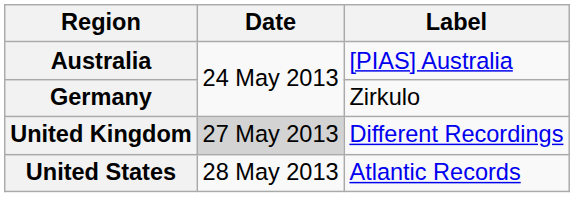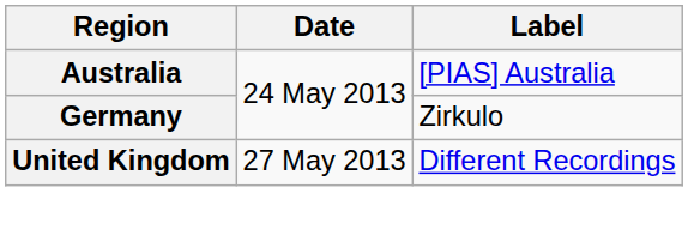 <table class="wikitable plainrowheaders">
 <tr>
 <th scope="col">Region</th>
 <th scope="col">Date</th>
 <th scope="col">Label</th>
 </tr>
 <tr>
 <th scope="row">Australia</th>
 <td rowspan="2">24 May 2013</td>
 <td><a href='#'>[PIAS] Australia</a></td>
 </tr>
 <tr>
 <th scope="row">Germany</th>
 <td>Zirkulo</td>
 </tr>
 <tr>
 <th scope="row">United Kingdom</th>
-<td style="background: lightgrey;">27 May 2013</td>
+<td>27 May 2013</td>
 <td><a href='#'>Different Recordings</a></td>
 </tr>
-<tr>
-<th scope="row">United States</th>
-<td>28 May 2013</td>
-<td><a href='#'>Atlantic Records</a></td>
-</tr>
 </table>
